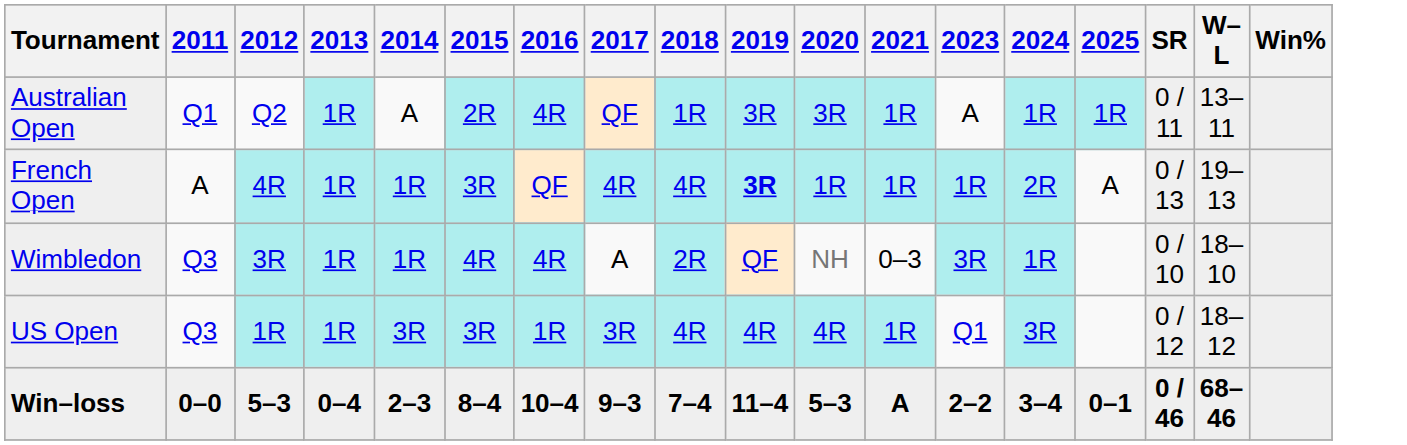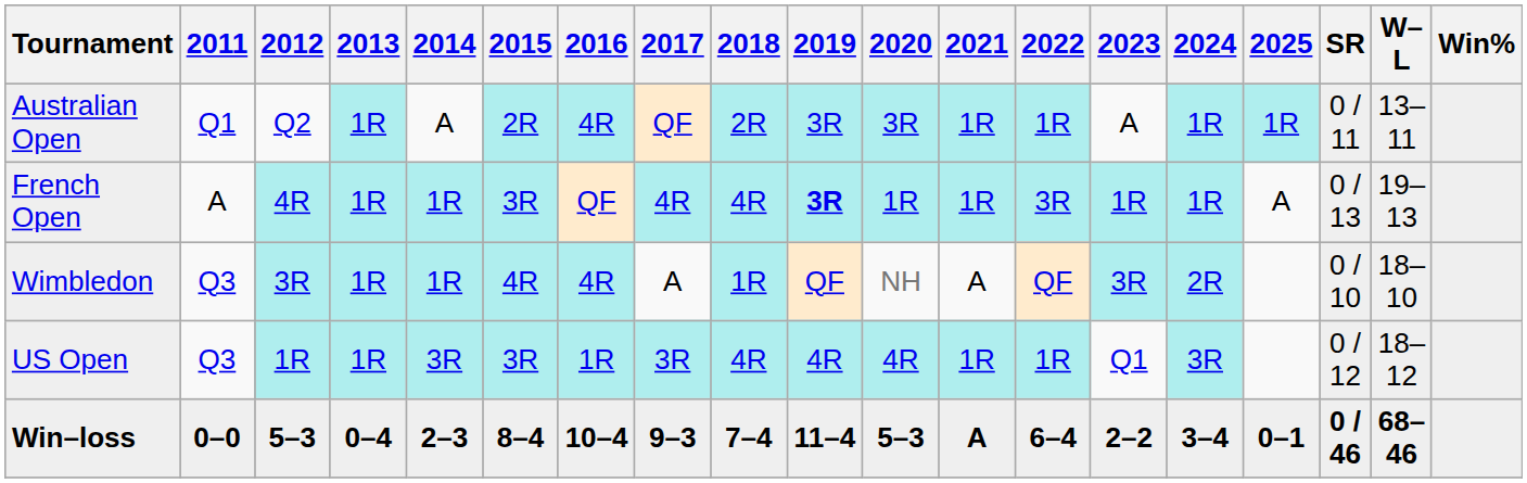 <table class=wikitable style=text-align:center;font-size:97%>
 <tr>
 <th>Tournament</th>
 <th><a href='#'>2011</a></th>
 <th><a href='#'>2012</a></th>
 <th><a href='#'>2013</a></th>
 <th><a href='#'>2014</a></th>
 <th><a href='#'>2015</a></th>
 <th><a href='#'>2016</a></th>
 <th><a href='#'>2017</a></th>
 <th><a href='#'>2018</a></th>
 <th><a href='#'>2019</a></th>
 <th><a href='#'>2020</a></th>
 <th><a href='#'>2021</a></th>
+<th><a href='#'>2022</a></th>
 <th><a href='#'>2023</a></th>
 <th><a href='#'>2024</a></th>
 <th><a href='#'>2025</a></th>
 <th>SR</th>
 <th>W–L</th>
 <th>Win%</th>
 </tr>
 <tr>
 <td bgcolor=efefef align=left><a href='#'>Australian Open</a></td>
 <td><a href='#'>Q1</a></td>
 <td><a href='#'>Q2</a></td>
 <td bgcolor=afeeee><a href='#'>1R</a></td>
 <td>A</td>
 <td bgcolor=afeeee><a href='#'>2R</a></td>
 <td bgcolor=afeeee><a href='#'>4R</a></td>
 <td bgcolor=ffebcd><a href='#'>QF</a></td>
-<td bgcolor=afeeee><a href='#'>1R</a></td>
+<td bgcolor=afeeee><a href='#'>2R</a></td>
 <td bgcolor=afeeee><a href='#'>3R</a></td>
 <td bgcolor=afeeee><a href='#'>3R</a></td>
+<td bgcolor=afeeee><a href='#'>1R</a></td>
 <td bgcolor=afeeee><a href='#'>1R</a></td>
 <td>A</td>
 <td bgcolor=afeeee><a href='#'>1R</a></td>
 <td bgcolor=afeeee><a href='#'>1R</a></td>
 <td bgcolor="efefef">0 / 11</td>
 <td bgcolor=efefef>13–11</td>
 <td bgcolor=efefef></td>
 </tr>
 <tr>
 <td bgcolor=efefef align=left><a href='#'>French Open</a></td>
 <td>A</td>
 <td bgcolor=afeeee><a href='#'>4R</a></td>
 <td bgcolor=afeeee><a href='#'>1R</a></td>
 <td bgcolor=afeeee><a href='#'>1R</a></td>
 <td bgcolor=afeeee><a href='#'>3R</a></td>
 <td bgcolor=ffebcd><a href='#'>QF</a></td>
 <td bgcolor=afeeee><a href='#'>4R</a></td>
 <td bgcolor=afeeee><a href='#'>4R</a></td>
 <td bgcolor=afeeee><strong><a href='#'>3R</a></strong></td>
 <td bgcolor=afeeee><a href='#'>1R</a></td>
 <td bgcolor=afeeee><a href='#'>1R</a></td>
+<td bgcolor=afeeee><a href='#'>3R</a></td>
 <td bgcolor=afeeee><a href='#'>1R</a></td>
-<td bgcolor=afeeee><a href='#'>2R</a></td>
+<td bgcolor=afeeee><a href='#'>1R</a></td>
 <td>A</td>
 <td bgcolor="efefef">0 / 13</td>
 <td bgcolor=efefef>19–13</td>
 <td bgcolor=efefef></td>
 </tr>
 <tr>
 <td bgcolor=efefef align=left><a href='#'>Wimbledon</a></td>
 <td><a href='#'>Q3</a></td>
 <td bgcolor=afeeee><a href='#'>3R</a></td>
 <td bgcolor=afeeee><a href='#'>1R</a></td>
 <td bgcolor=afeeee><a href='#'>1R</a></td>
 <td bgcolor=afeeee><a href='#'>4R</a></td>
 <td bgcolor=afeeee><a href='#'>4R</a></td>
 <td>A</td>
-<td bgcolor=afeeee><a href='#'>2R</a></td>
+<td bgcolor=afeeee><a href='#'>1R</a></td>
 <td bgcolor=ffebcd><a href='#'>QF</a></td>
 <td style=color:#767676>NH</td>
-<td>0–3</td>
+<td>A</td>
+<td bgcolor=ffebcd><a href='#'>QF</a></td>
 <td bgcolor=afeeee><a href='#'>3R</a></td>
-<td bgcolor=afeeee><a href='#'>1R</a></td>
+<td bgcolor=afeeee><a href='#'>2R</a></td>
 <td></td>
 <td bgcolor="efefef">0 / 10</td>
 <td bgcolor=efefef>18–10</td>
 <td bgcolor=efefef></td>
 </tr>
 <tr>
 <td bgcolor=efefef align=left><a href='#'>US Open</a></td>
 <td><a href='#'>Q3</a></td>
 <td bgcolor=afeeee><a href='#'>1R</a></td>
 <td bgcolor=afeeee><a href='#'>1R</a></td>
 <td bgcolor=afeeee><a href='#'>3R</a></td>
 <td bgcolor=afeeee><a href='#'>3R</a></td>
 <td bgcolor=afeeee><a href='#'>1R</a></td>
 <td bgcolor=afeeee><a href='#'>3R</a></td>
 <td bgcolor=afeeee><a href='#'>4R</a></td>
 <td bgcolor=afeeee><a href='#'>4R</a></td>
 <td bgcolor=afeeee><a href='#'>4R</a></td>
+<td bgcolor=afeeee><a href='#'>1R</a></td>
 <td bgcolor=afeeee><a href='#'>1R</a></td>
 <td><a href='#'>Q1</a></td>
 <td bgcolor=afeeee><a href='#'>3R</a></td>
 <td></td>
 <td bgcolor="efefef">0 / 12</td>
 <td bgcolor=efefef>18–12</td>
 <td bgcolor=efefef></td>
 </tr>
 <tr style=background:#efefef;font-weight:bold>
 <td style=text-align:left>Win–loss</td>
 <td>0–0</td>
 <td>5–3</td>
 <td>0–4</td>
 <td>2–3</td>
 <td>8–4</td>
 <td>10–4</td>
 <td>9–3</td>
 <td>7–4</td>
 <td>11–4</td>
 <td>5–3</td>
 <td>A</td>
+<td>6–4</td>
 <td>2–2</td>
 <td>3–4</td>
 <td>0–1</td>
 <td>0 / 46</td>
 <td>68–46</td>
 <td></td>
 </tr>
 </table>
